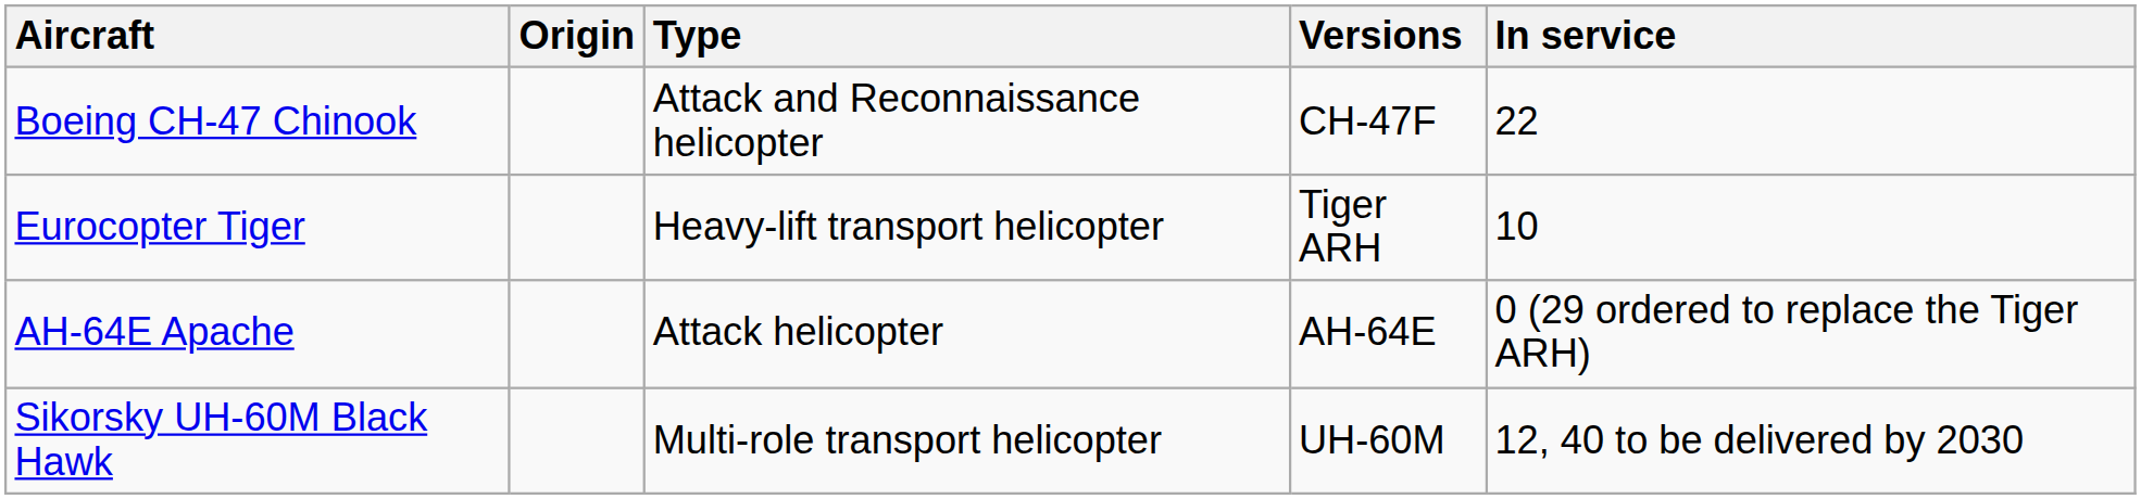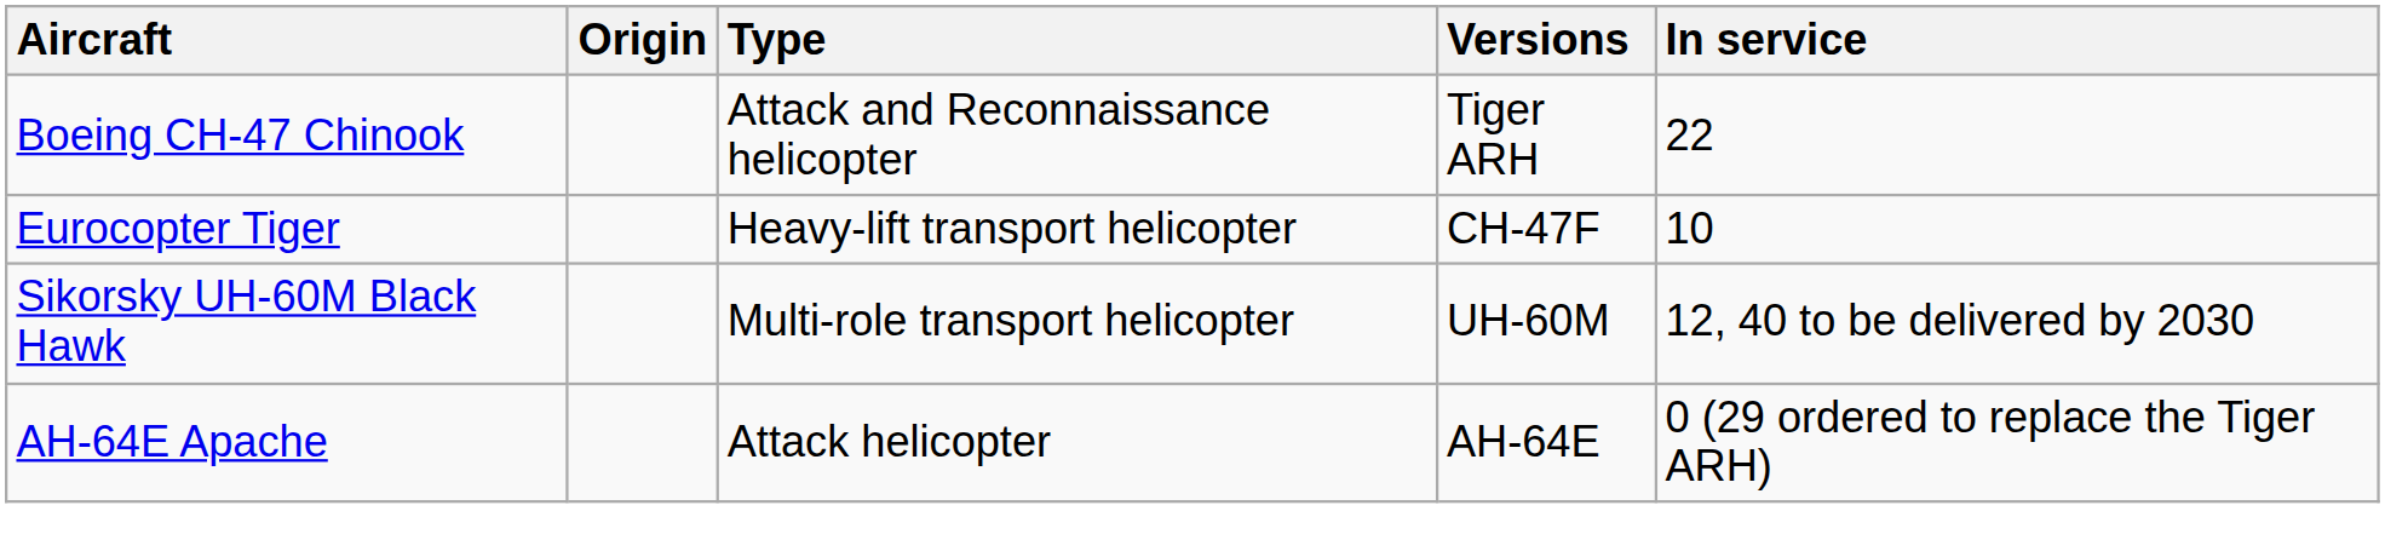 <table class="wikitable">
 <tr>
 <th style="text-align: left;">Aircraft</th>
 <th style="text-align: left;">Origin</th>
 <th style="text-align: left;">Type</th>
 <th style="text-align: left;">Versions</th>
 <th style="text-align: left;">In service</th>
 </tr>
 <tr ---->
 <td><a href='#'>Boeing CH-47 Chinook</a></td>
 <td></td>
 <td>Attack and Reconnaissance helicopter</td>
-<td>CH-47F</td>
+<td>Tiger ARH</td>
 <td>22</td>
 </tr>
 <tr ---->
 <td><a href='#'>Eurocopter Tiger</a></td>
 <td></td>
 <td>Heavy-lift transport helicopter</td>
-<td>Tiger ARH</td>
+<td>CH-47F</td>
 <td>10</td>
+</tr>
+<tr ---->
+<td><a href='#'>Sikorsky UH-60M Black Hawk</a></td>
+<td></td>
+<td>Multi-role transport helicopter</td>
+<td>UH-60M</td>
+<td>12, 40 to be delivered by 2030</td>
 </tr>
 <tr ---->
 <td><a href='#'>AH-64E Apache</a></td>
 <td></td>
 <td>Attack helicopter</td>
 <td>AH-64E</td>
 <td>0 (29 ordered to replace the Tiger ARH)</td>
 </tr>
-<tr ---->
-<td><a href='#'>Sikorsky UH-60M Black Hawk</a></td>
-<td></td>
-<td>Multi-role transport helicopter</td>
-<td>UH-60M</td>
-<td>12, 40 to be delivered by 2030</td>
-</tr>
 </table>
